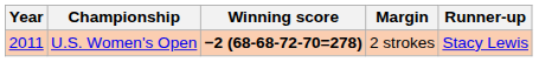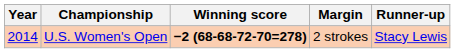 <table class="wikitable">
 <tr>
 <th>Year</th>
 <th>Championship</th>
 <th>Winning score</th>
 <th>Margin</th>
 <th>Runner-up</th>
 </tr>
 <tr style="background:#FBCEB1;">
-<td><a href='#'>2011</a></td>
+<td><a href='#'>2014</a></td>
 <td><a href='#'>U.S. Women's Open</a></td>
 <td><strong>−2 (68-68-72-70=278)</strong></td>
 <td>2 strokes</td>
 <td> <a href='#'>Stacy Lewis</a></td>
 </tr>
 </table>
